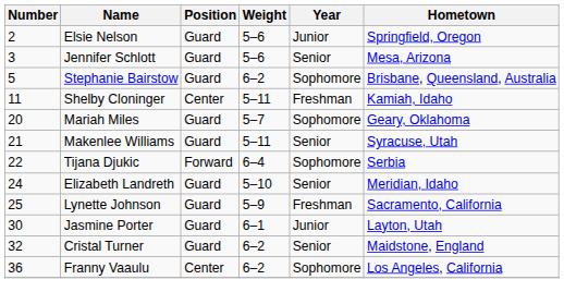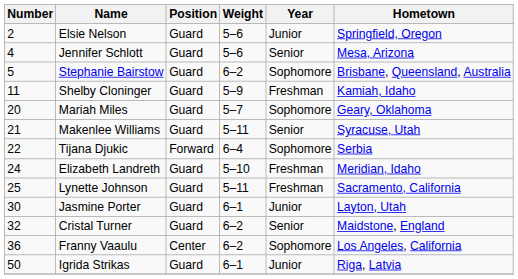 <table class="wikitable" style="font-size: 95%;">
 <tr>
 <th>Number</th>
 <th>Name</th>
 <th>Position</th>
 <th>Weight</th>
 <th>Year</th>
 <th>Hometown</th>
 </tr>
 <tr>
 <td>2</td>
 <td>Elsie Nelson</td>
 <td>Guard</td>
 <td>5–6</td>
 <td>Junior</td>
 <td><a href='#'>Springfield, Oregon</a></td>
 </tr>
 <tr>
-<td>3</td>
+<td>4</td>
 <td>Jennifer Schlott</td>
 <td>Guard</td>
 <td>5–6</td>
 <td>Senior</td>
 <td><a href='#'>Mesa, Arizona</a></td>
 </tr>
 <tr>
 <td>5</td>
 <td><a href='#'>Stephanie Bairstow</a></td>
 <td>Guard</td>
 <td>6–2</td>
 <td>Sophomore</td>
 <td><a href='#'>Brisbane</a>, <a href='#'>Queensland</a>, <a href='#'>Australia</a></td>
 </tr>
 <tr>
 <td>11</td>
 <td>Shelby Cloninger</td>
-<td>Center</td>
-<td>5–11</td>
+<td>Guard</td>
+<td>5–9</td>
 <td>Freshman</td>
 <td><a href='#'>Kamiah, Idaho</a></td>
 </tr>
 <tr>
 <td>20</td>
 <td>Mariah Miles</td>
 <td>Guard</td>
 <td>5–7</td>
 <td>Sophomore</td>
 <td><a href='#'>Geary, Oklahoma</a></td>
 </tr>
 <tr>
 <td>21</td>
 <td>Makenlee Williams</td>
 <td>Guard</td>
 <td>5–11</td>
 <td>Senior</td>
 <td><a href='#'>Syracuse, Utah</a></td>
 </tr>
 <tr>
 <td>22</td>
 <td>Tijana Djukic</td>
 <td>Forward</td>
 <td>6–4</td>
 <td>Sophomore</td>
 <td><a href='#'>Serbia</a></td>
 </tr>
 <tr>
 <td>24</td>
 <td>Elizabeth Landreth</td>
 <td>Guard</td>
 <td>5–10</td>
-<td>Senior</td>
+<td>Freshman</td>
 <td><a href='#'>Meridian, Idaho</a></td>
 </tr>
 <tr>
 <td>25</td>
 <td>Lynette Johnson</td>
 <td>Guard</td>
-<td>5–9</td>
+<td>5–11</td>
 <td>Freshman</td>
 <td><a href='#'>Sacramento, California</a></td>
 </tr>
 <tr>
 <td>30</td>
 <td>Jasmine Porter</td>
 <td>Guard</td>
 <td>6–1</td>
 <td>Junior</td>
 <td><a href='#'>Layton, Utah</a></td>
 </tr>
 <tr>
 <td>32</td>
 <td>Cristal Turner</td>
 <td>Guard</td>
 <td>6–2</td>
 <td>Senior</td>
 <td><a href='#'>Maidstone</a>, <a href='#'>England</a></td>
 </tr>
 <tr>
 <td>36</td>
 <td>Franny Vaaulu</td>
 <td>Center</td>
 <td>6–2</td>
 <td>Sophomore</td>
 <td><a href='#'>Los Angeles</a>, <a href='#'>California</a></td>
 </tr>
 <tr>
+<td>50</td>
+<td>Igrida Strikas</td>
+<td>Guard</td>
+<td>6–1</td>
+<td>Junior</td>
+<td><a href='#'>Riga</a>, <a href='#'>Latvia</a></td>
+</tr>
+<tr>
 </tr>
 </table>
